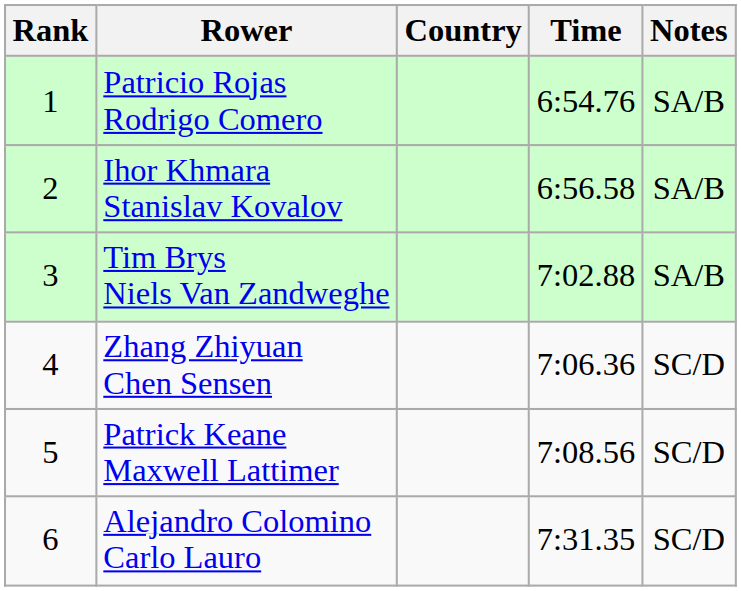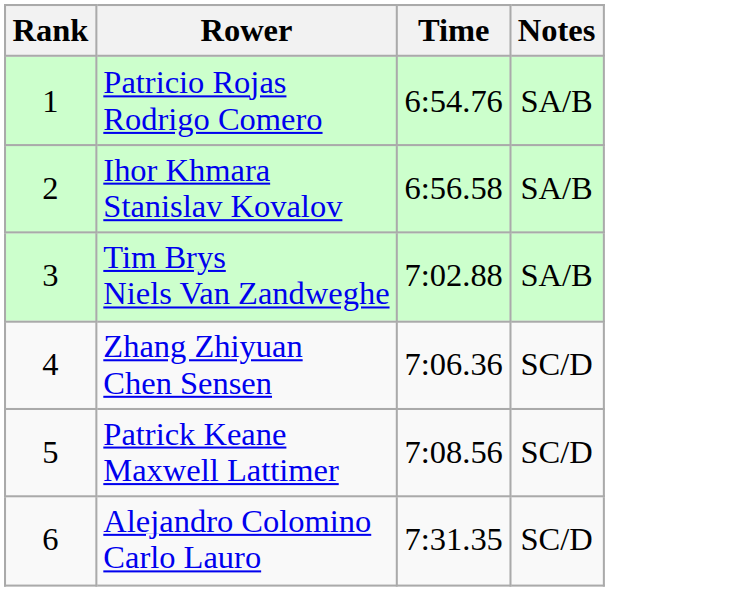 <table class="wikitable" style="text-align:center">
 <tr>
 <th>Rank</th>
 <th>Rower</th>
-<th>Country</th>
 <th>Time</th>
 <th>Notes</th>
 </tr>
 <tr bgcolor=ccffcc>
 <td>1</td>
 <td align="left"><a href='#'>Patricio Rojas</a><br><a href='#'>Rodrigo Comero</a></td>
-<td align="left"></td>
 <td>6:54.76</td>
 <td>SA/B</td>
 </tr>
 <tr bgcolor=ccffcc>
 <td>2</td>
 <td align="left"><a href='#'>Ihor Khmara</a><br><a href='#'>Stanislav Kovalov</a></td>
-<td align="left"></td>
 <td>6:56.58</td>
 <td>SA/B</td>
 </tr>
 <tr bgcolor=ccffcc>
 <td>3</td>
 <td align="left"><a href='#'>Tim Brys</a><br><a href='#'>Niels Van Zandweghe</a></td>
-<td align="left"></td>
 <td>7:02.88</td>
 <td>SA/B</td>
 </tr>
 <tr>
 <td>4</td>
 <td align="left"><a href='#'>Zhang Zhiyuan</a><br><a href='#'>Chen Sensen</a></td>
-<td align="left"></td>
 <td>7:06.36</td>
 <td>SC/D</td>
 </tr>
 <tr>
 <td>5</td>
 <td align="left"><a href='#'>Patrick Keane</a><br><a href='#'>Maxwell Lattimer</a></td>
-<td align="left"></td>
 <td>7:08.56</td>
 <td>SC/D</td>
 </tr>
 <tr>
 <td>6</td>
 <td align="left"><a href='#'>Alejandro Colomino</a><br><a href='#'>Carlo Lauro</a></td>
-<td align="left"></td>
 <td>7:31.35</td>
 <td>SC/D</td>
 </tr>
 </table>
